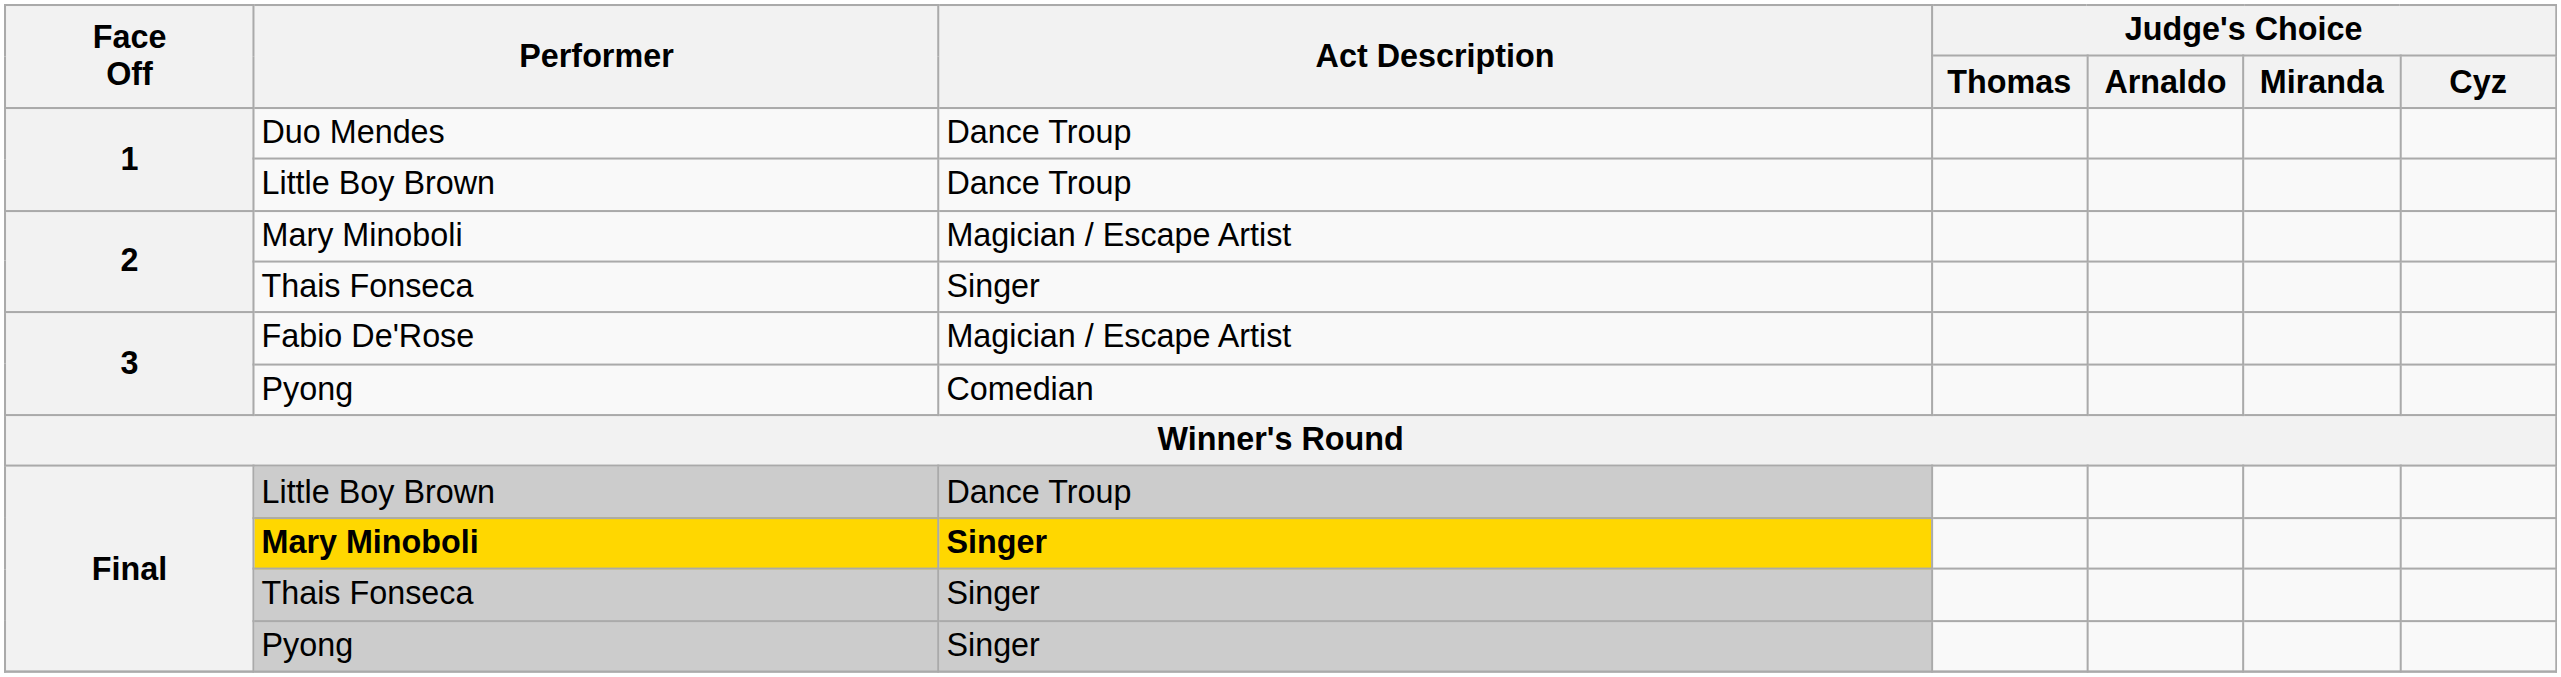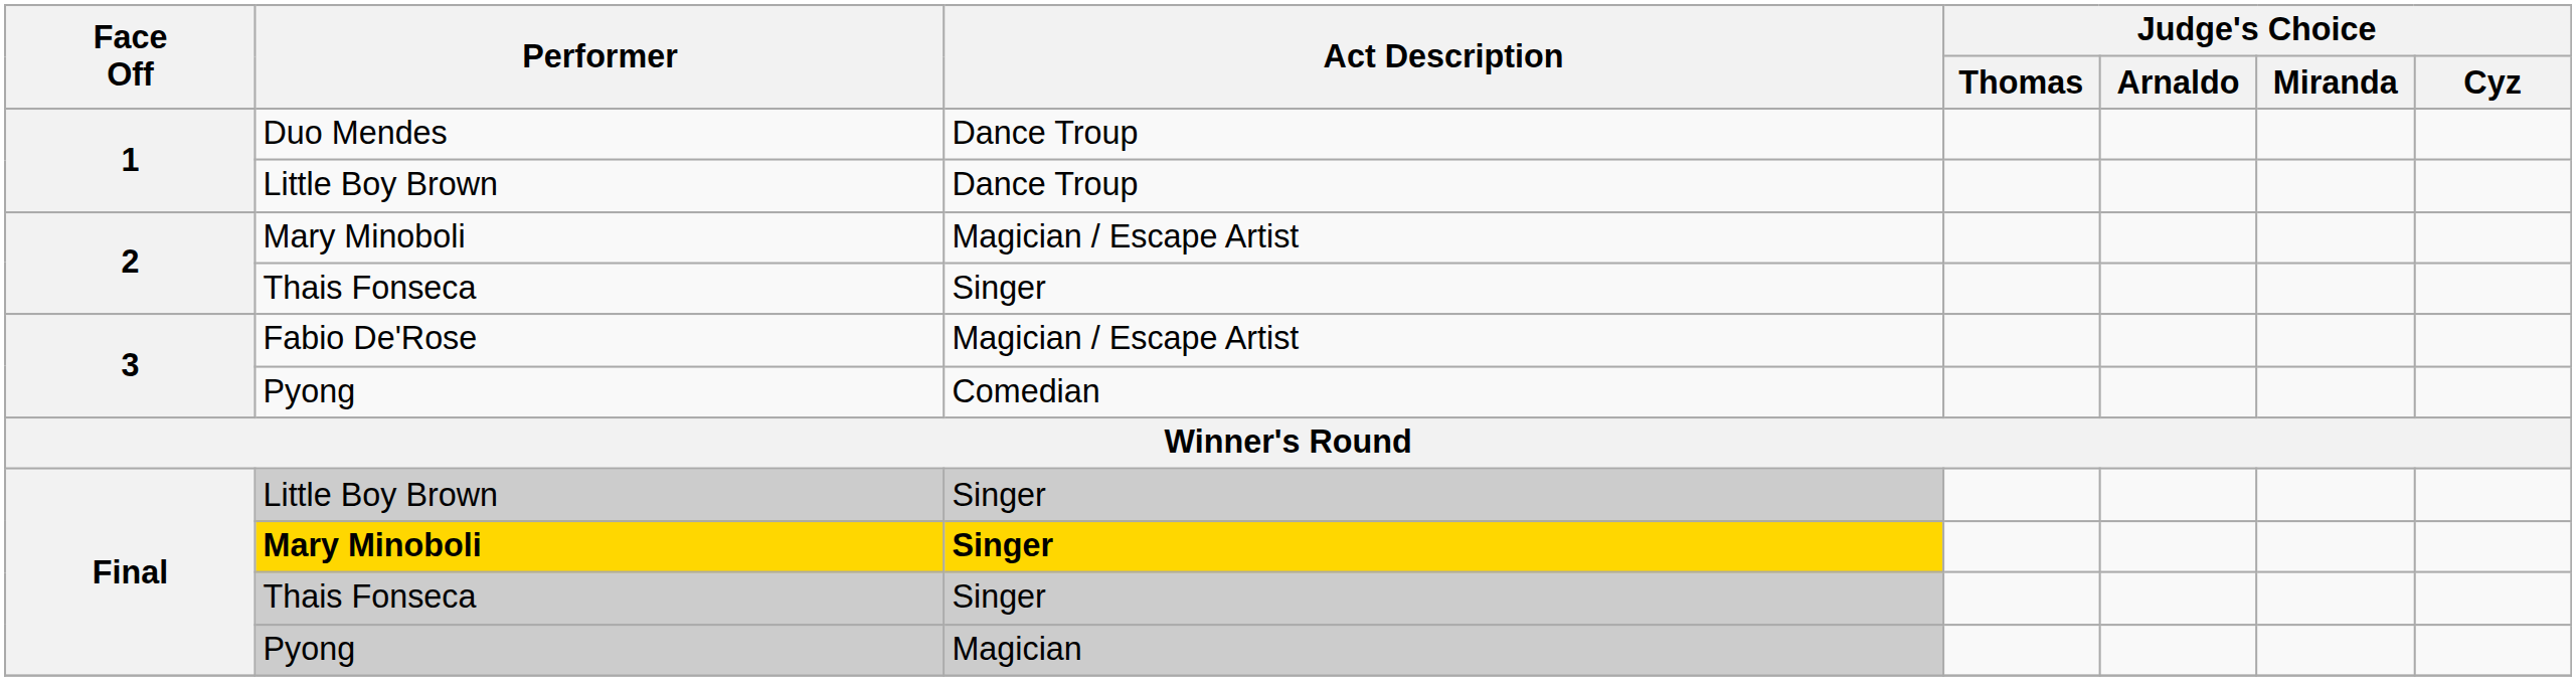 <table class="wikitable" width="100%">
 <tr>
 <th rowspan=2>Face<br>Off</th>
 <th rowspan=2>Performer</th>
 <th rowspan=2>Act Description</th>
 <th colspan=4>Judge's Choice</th>
 </tr>
 <tr>
 <th width="70">Thomas</th>
 <th width="70">Arnaldo</th>
 <th width="70">Miranda</th>
 <th width="70">Cyz</th>
 </tr>
 <tr>
 <th rowspan=2>1</th>
 <td>Duo Mendes</td>
 <td>Dance Troup</td>
 <td></td>
 <td></td>
 <td></td>
 <td></td>
 </tr>
 <tr>
 <td>Little Boy Brown</td>
 <td>Dance Troup</td>
 <td></td>
 <td></td>
 <td></td>
 <td></td>
 </tr>
 <tr>
 <th rowspan=2>2</th>
 <td>Mary Minoboli</td>
 <td>Magician / Escape Artist</td>
 <td></td>
 <td></td>
 <td></td>
 <td></td>
 </tr>
 <tr>
 <td>Thais Fonseca</td>
 <td>Singer</td>
 <td></td>
 <td></td>
 <td></td>
 <td></td>
 </tr>
 <tr>
 <th rowspan=2>3</th>
 <td>Fabio De'Rose</td>
 <td>Magician / Escape Artist</td>
 <td></td>
 <td></td>
 <td></td>
 <td></td>
 </tr>
 <tr>
 <td>Pyong</td>
 <td>Comedian</td>
 <td></td>
 <td></td>
 <td></td>
 <td></td>
 </tr>
 <tr>
 <th colspan=7>Winner's Round</th>
 </tr>
 <tr>
 <th rowspan=4>Final</th>
 <td bgcolor="CCCCCC">Little Boy Brown</td>
-<td bgcolor="CCCCCC">Dance Troup</td>
+<td bgcolor="CCCCCC">Singer</td>
 <td></td>
 <td></td>
 <td></td>
 <td></td>
 </tr>
 <tr>
 <td bgcolor="FFD700"><strong>Mary Minoboli</strong></td>
 <td bgcolor="FFD700"><strong>Singer</strong></td>
 <td></td>
 <td></td>
 <td></td>
 <td></td>
 </tr>
 <tr>
 <td bgcolor="CCCCCC">Thais Fonseca</td>
 <td bgcolor="CCCCCC">Singer</td>
 <td></td>
 <td></td>
 <td></td>
 <td></td>
 </tr>
 <tr>
 <td bgcolor="CCCCCC">Pyong</td>
-<td bgcolor="CCCCCC">Singer</td>
+<td bgcolor="CCCCCC">Magician</td>
 <td></td>
 <td></td>
 <td></td>
 <td></td>
 </tr>
 <tr>
 </tr>
 </table>
